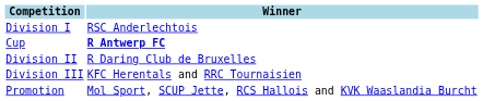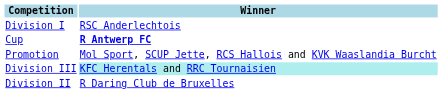 <table>
 <tr style="background:lightblue;">
 <th>Competition</th>
 <th>Winner</th>
 </tr>
 <tr>
 <td><a href='#'>Division I</a></td>
 <td><a href='#'>RSC Anderlechtois</a></td>
 </tr>
 <tr>
 <td><a href='#'>Cup</a></td>
 <td><strong><a href='#'>R Antwerp FC</a></strong></td>
 </tr>
 <tr>
+<td><a href='#'>Promotion</a></td>
+<td><a href='#'>Mol Sport</a>, <a href='#'>SCUP Jette</a>, <a href='#'>RCS Hallois</a> and <a href='#'>KVK Waaslandia Burcht</a></td>
+</tr>
+<tr>
+<td><a href='#'>Division III</a></td>
+<td style="background: paleturquoise;"><a href='#'>KFC Herentals</a> and <a href='#'>RRC Tournaisien</a></td>
+</tr>
+<tr>
 <td><a href='#'>Division II</a></td>
 <td><a href='#'>R Daring Club de Bruxelles</a></td>
 </tr>
-<tr>
-<td><a href='#'>Division III</a></td>
-<td><a href='#'>KFC Herentals</a> and <a href='#'>RRC Tournaisien</a></td>
-</tr>
-<tr>
-<td><a href='#'>Promotion</a></td>
-<td><a href='#'>Mol Sport</a>, <a href='#'>SCUP Jette</a>, <a href='#'>RCS Hallois</a> and <a href='#'>KVK Waaslandia Burcht</a></td>
-</tr>
 </table>
